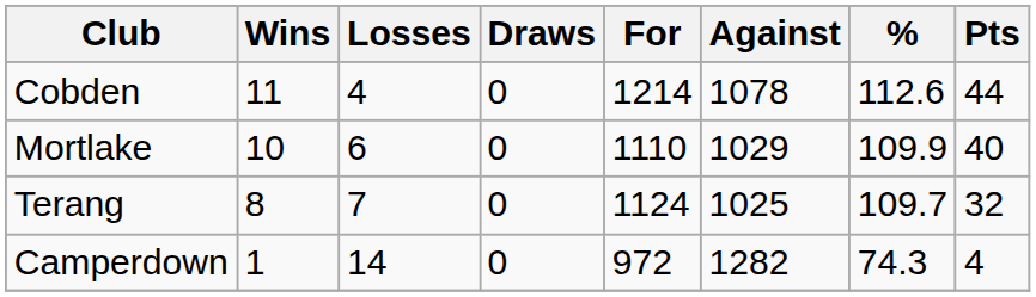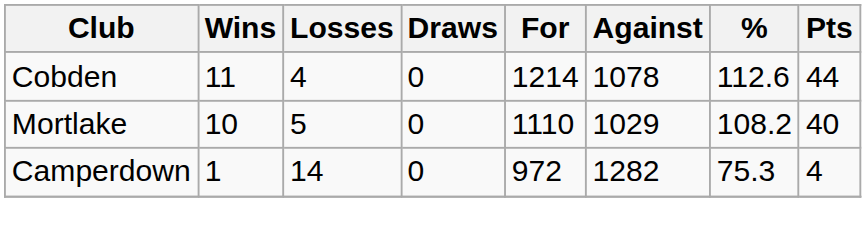 <table class="wikitable">
 <tr>
 <th>Club</th>
 <th>Wins</th>
 <th>Losses</th>
 <th>Draws</th>
 <th>For</th>
 <th>Against</th>
 <th>%</th>
 <th>Pts</th>
 </tr>
 <tr>
 <td>Cobden</td>
 <td>11</td>
 <td>4</td>
 <td>0</td>
 <td>1214</td>
 <td>1078</td>
 <td>112.6</td>
 <td>44</td>
 </tr>
 <tr>
 <td>Mortlake</td>
 <td>10</td>
-<td>6</td>
+<td>5</td>
 <td>0</td>
 <td>1110</td>
 <td>1029</td>
-<td>109.9</td>
+<td>108.2</td>
 <td>40</td>
-</tr>
-<tr>
-<td>Terang</td>
-<td>8</td>
-<td>7</td>
-<td>0</td>
-<td>1124</td>
-<td>1025</td>
-<td>109.7</td>
-<td>32</td>
 </tr>
 <tr>
 <td>Camperdown</td>
 <td>1</td>
 <td>14</td>
 <td>0</td>
 <td>972</td>
 <td>1282</td>
-<td>74.3</td>
+<td>75.3</td>
 <td>4</td>
 </tr>
 <tr>
 </tr>
 </table>
